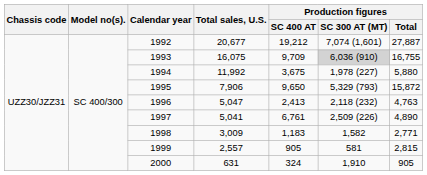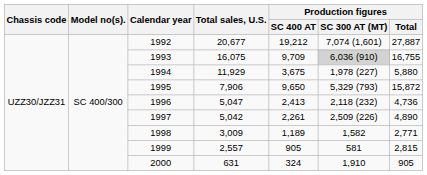 <table class=wikitable style="font-size:97%; text-align:center">
 <tr>
 <th rowspan=2>Chassis code</th>
 <th rowspan=2>Model no(s).</th>
 <th rowspan=2>Calendar year</th>
 <th rowspan=2>Total sales, U.S.</th>
 <th colspan=3>Production figures</th>
 </tr>
 <tr>
 <th>SC 400 AT</th>
 <th>SC 300 AT (MT)</th>
 <th>Total</th>
 </tr>
 <tr>
 <td rowspan=9>UZZ30/JZZ31</td>
 <td rowspan=9>SC 400/300</td>
 <td>1992</td>
 <td>20,677</td>
 <td>19,212</td>
 <td>7,074 (1,601)</td>
 <td>27,887</td>
 </tr>
 <tr>
 <td>1993</td>
 <td>16,075</td>
 <td>9,709</td>
 <td style="background: lightgrey;">6,036 (910)</td>
 <td>16,755</td>
 </tr>
 <tr>
 <td>1994</td>
-<td>11,992</td>
+<td>11,929</td>
 <td>3,675</td>
 <td>1,978 (227)</td>
 <td>5,880</td>
 </tr>
 <tr>
 <td>1995</td>
 <td>7,906</td>
 <td>9,650</td>
 <td>5,329 (793)</td>
 <td>15,872</td>
 </tr>
 <tr>
 <td>1996</td>
 <td>5,047</td>
 <td>2,413</td>
 <td>2,118 (232)</td>
-<td>4,763</td>
+<td>4,736</td>
 </tr>
 <tr>
 <td>1997</td>
-<td>5,041</td>
-<td>6,761</td>
+<td>5,042</td>
+<td>2,261</td>
 <td>2,509 (226)</td>
 <td>4,890</td>
 </tr>
 <tr>
 <td>1998</td>
 <td>3,009</td>
-<td>1,183</td>
+<td>1,189</td>
 <td>1,582</td>
 <td>2,771</td>
 </tr>
 <tr>
 <td>1999</td>
 <td>2,557</td>
 <td>905</td>
 <td>581</td>
 <td>2,815</td>
 </tr>
 <tr>
 <td>2000</td>
 <td>631</td>
 <td>324</td>
 <td>1,910</td>
 <td>905</td>
 </tr>
 </table>
